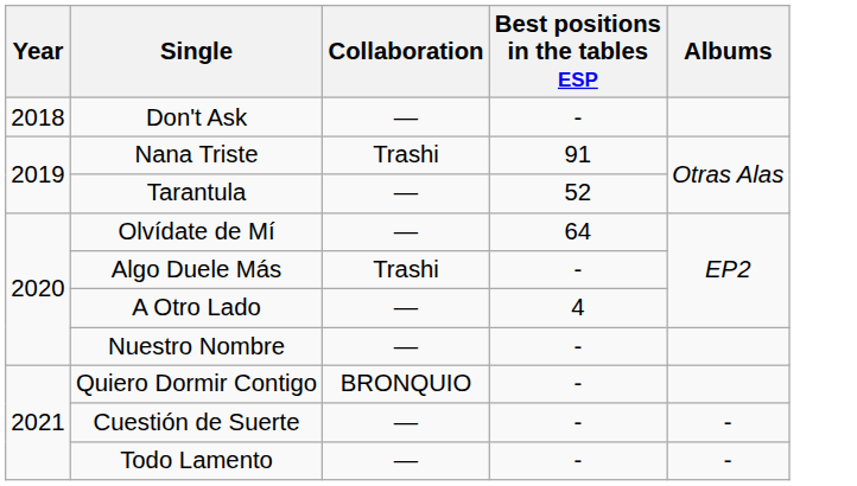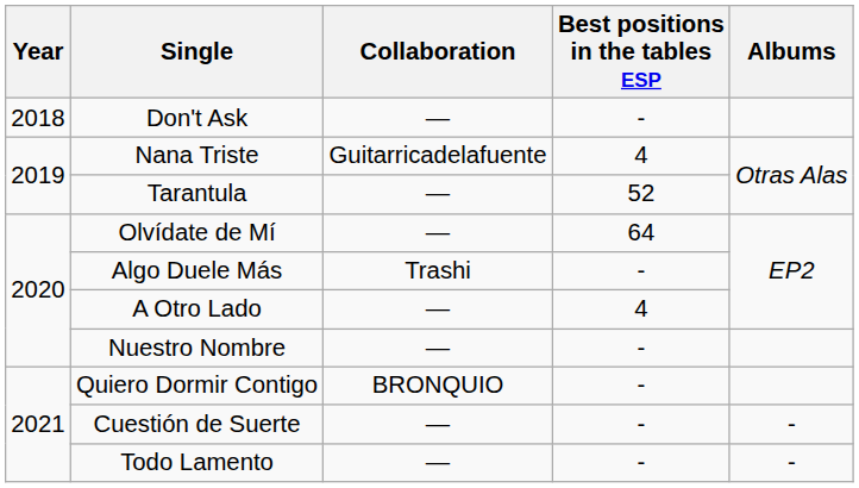 <table class="wikitable" style="text-align:center;">
 <tr>
 <th>Year</th>
 <th>Single</th>
 <th>Collaboration</th>
 <th>Best positions<br>in the tables<br><small><a href='#'>ESP</a></small><br></th>
 <th>Albums</th>
 </tr>
 <tr>
 <td>2018</td>
 <td>Don't Ask</td>
 <td>—</td>
 <td>-</td>
 <td></td>
 </tr>
 <tr>
 <td rowspan="2">2019</td>
 <td>Nana Triste</td>
-<td>Trashi</td>
-<td>91</td>
+<td>Guitarricadelafuente</td>
+<td>4</td>
 <td rowspan="2"><em>Otras Alas</em></td>
 </tr>
 <tr>
 <td>Tarantula</td>
 <td>—</td>
 <td>52</td>
 </tr>
 <tr>
 <td rowspan="4">2020</td>
 <td>Olvídate de Mí</td>
 <td>—</td>
 <td>64</td>
 <td rowspan="3"><em>EP2</em></td>
 </tr>
 <tr>
 <td>Algo Duele Más</td>
 <td>Trashi</td>
 <td>-</td>
 </tr>
 <tr>
 <td>A Otro Lado</td>
 <td>—</td>
 <td>4</td>
 </tr>
 <tr>
 <td>Nuestro Nombre</td>
 <td>—</td>
 <td>-</td>
 <td></td>
 </tr>
 <tr>
 <td rowspan="3">2021</td>
 <td>Quiero Dormir Contigo</td>
 <td>BRONQUIO</td>
 <td>-</td>
 <td></td>
 </tr>
 <tr>
 <td>Cuestión de Suerte</td>
 <td>—</td>
 <td>-</td>
 <td>-</td>
 </tr>
 <tr>
 <td>Todo Lamento</td>
 <td>—</td>
 <td>-</td>
 <td>-</td>
 </tr>
 </table>
